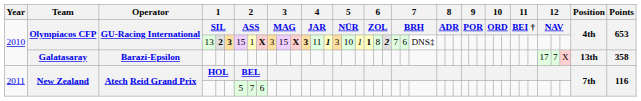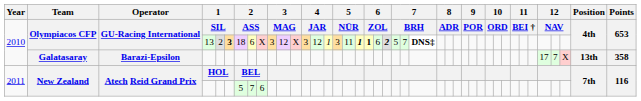 <table class="wikitable" style="text-align:center; font-size:85%">
 <tr>
 <th>Year</th>
 <th>Team</th>
 <th>Operator</th>
 <th colspan=3>1</th>
 <th colspan=3>2</th>
 <th colspan=3>3</th>
 <th colspan=3>4</th>
 <th colspan=3>5</th>
 <th colspan=3>6</th>
 <th colspan=3>7</th>
 <th colspan=3>8</th>
 <th colspan=3>9</th>
 <th colspan=3>10</th>
 <th colspan=3>11</th>
 <th colspan=3>12</th>
 <th>Position</th>
 <th>Points</th>
 </tr>
 <tr>
 <td rowspan=3><a href='#'>2010</a></td>
 <th rowspan=2 nowrap><a href='#'>Olympiacos CFP</a></th>
 <th rowspan=2 nowrap><a href='#'>GU-Racing International</a></th>
 <th colspan=3><a href='#'>SIL</a><br></th>
 <th colspan=3><a href='#'>ASS</a><br></th>
 <th colspan=3><a href='#'>MAG</a><br></th>
 <th colspan=3><a href='#'>JAR</a><br></th>
 <th colspan=3><a href='#'>NÜR</a><br></th>
 <th colspan=3><a href='#'>ZOL</a><br></th>
 <th colspan=3><a href='#'>BRH</a><br></th>
 <th colspan=3><a href='#'>ADR</a><br></th>
 <th colspan=3><a href='#'>POR</a><br></th>
 <th colspan=3><a href='#'>ORD</a><br></th>
 <th colspan=3><a href='#'>BEI</a> †<br></th>
 <th colspan=3><a href='#'>NAV</a><br></th>
 <th rowspan=2>4th</th>
 <th rowspan=2>653</th>
 </tr>
 <tr>
 <td style="background:#dfffdf;">13</td>
-<td style="background:#dfdfdf;"><strong>2</strong></td>
+<td style="background:#dfdfdf;">2</td>
 <td style="background:#ffdf9f;"><strong>3</strong></td>
-<td style="background:#efcfff;">15</td>
-<td style="background:#ffffbf;">1</td>
-<td style="background:#ffcfcf;"><strong>X</strong></td>
+<td style="background:#efcfff;">18</td>
+<td style="background:#ffffbf;">6</td>
+<td style="background:#ffcfcf;">X</td>
 <td style="background:#ffdf9f;">3</td>
-<td style="background:#efcfff;">15</td>
-<td style="background:#ffcfcf;"><strong>X</strong></td>
-<td style="background:#ffdf9f;"><strong>3</strong></td>
+<td style="background:#efcfff;">12</td>
+<td style="background:#ffcfcf;">X</td>
+<td style="background:#ffdf9f;">3</td>
+<td style="background:#dfffdf;">12</td>
+<td style="background:#ffffbf;"><em>1</em></td>
+<td style="background:#ffdf9f;">3</td>
 <td style="background:#dfffdf;">11</td>
 <td style="background:#ffffbf;"><strong><em>1</em></strong></td>
-<td style="background:#ffdf9f;">3</td>
-<td style="background:#dfffdf;">10</td>
-<td style="background:#ffffbf;"><em>1</em></td>
 <td style="background:#ffffbf;"><strong>1</strong></td>
-<td style="background:#dfffdf;">8</td>
+<td style="background:#dfffdf;">6</td>
 <td style="background:#dfdfdf;"><strong><em>2</em></strong></td>
+<td style="background:#dfffdf;">5</td>
 <td style="background:#dfffdf;">7</td>
-<td style="background:#dfffdf;">6</td>
-<td style="background:#ffffff;">DNS‡</td>
+<td style="background:#ffffff;"><strong>DNS‡</strong></td>
 <td></td>
 <td></td>
 <td></td>
 <td></td>
 <td></td>
 <td></td>
 <td></td>
 <td></td>
 <td></td>
 <td></td>
 <td></td>
 <td></td>
 <td></td>
 <td></td>
 <td></td>
 </tr>
 <tr>
 <th nowrap><a href='#'>Galatasaray</a></th>
 <th nowrap><a href='#'>Barazi-Epsilon</a></th>
 <td></td>
 <td></td>
 <td></td>
 <td></td>
 <td></td>
 <td></td>
 <td></td>
 <td></td>
 <td></td>
 <td></td>
 <td></td>
 <td></td>
 <td></td>
 <td></td>
 <td></td>
 <td></td>
 <td></td>
 <td></td>
 <td></td>
 <td></td>
 <td></td>
 <td></td>
 <td></td>
 <td></td>
 <td></td>
 <td></td>
 <td></td>
 <td></td>
 <td></td>
 <td></td>
 <td></td>
 <td></td>
 <td></td>
 <td style="background:#dfffdf;">17</td>
 <td style="background:#dfffdf;">7</td>
 <td style="background:#ffcfcf;">X</td>
 <th>13th</th>
 <th>358</th>
 </tr>
 <tr>
 <td rowspan=2><a href='#'>2011</a></td>
 <th rowspan=2><a href='#'>New Zealand</a></th>
 <th rowspan=2><a href='#'>Atech</a> <a href='#'>Reid Grand Prix</a></th>
 <th colspan=3><a href='#'>HOL</a><br></th>
 <th colspan=3><a href='#'>BEL</a><br></th>
 <th colspan=3></th>
 <th colspan=3></th>
 <th colspan=3></th>
 <th colspan=3></th>
 <th colspan=3></th>
 <th colspan=3></th>
 <th colspan=3></th>
 <th colspan=3></th>
 <th colspan=3></th>
 <th colspan=3></th>
 <th rowspan=2>7th</th>
 <th rowspan=2>116</th>
 </tr>
 <tr>
 <td></td>
 <td></td>
 <td></td>
 <td style="background:#dfffdf;">5</td>
 <td style="background:#dfffdf;">7</td>
 <td style="background:#dfffdf;">6</td>
 <td></td>
 <td></td>
 <td></td>
 <td></td>
 <td></td>
 <td></td>
 <td></td>
 <td></td>
 <td></td>
 <td></td>
 <td></td>
 <td></td>
 <td></td>
 <td></td>
 <td></td>
 <td></td>
 <td></td>
 <td></td>
 <td></td>
 <td></td>
 <td></td>
 <td></td>
 <td></td>
 <td></td>
 <td></td>
 <td></td>
 <td></td>
 <td></td>
 <td></td>
 <td></td>
 </tr>
 </table>
